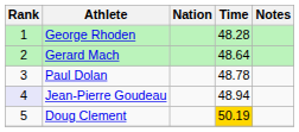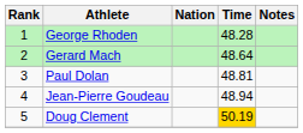 <table class="wikitable sortable" style="text-align:center">
 <tr>
 <th>Rank</th>
 <th>Athlete</th>
 <th>Nation</th>
 <th>Time</th>
 <th>Notes</th>
 </tr>
 <tr bgcolor=bbf3bb>
 <td>1</td>
 <td align=left><a href='#'>George Rhoden</a></td>
 <td align=left></td>
 <td>48.28</td>
 <td></td>
 </tr>
 <tr bgcolor=bbf3bb>
 <td>2</td>
 <td align=left><a href='#'>Gerard Mach</a></td>
 <td align=left></td>
 <td>48.64</td>
 <td></td>
 </tr>
 <tr>
 <td>3</td>
 <td align=left><a href='#'>Paul Dolan</a></td>
 <td align=left></td>
-<td>48.78</td>
+<td>48.81</td>
 <td></td>
 </tr>
 <tr>
-<td style="background: lavender;">4</td>
+<td>4</td>
 <td align=left><a href='#'>Jean-Pierre Goudeau</a></td>
 <td align=left></td>
 <td>48.94</td>
 <td></td>
 </tr>
 <tr>
 <td>5</td>
 <td align=left><a href='#'>Doug Clement</a></td>
 <td align=left></td>
 <td style="background: gold;">50.19</td>
 <td></td>
 </tr>
 <tr>
 </tr>
 </table>
